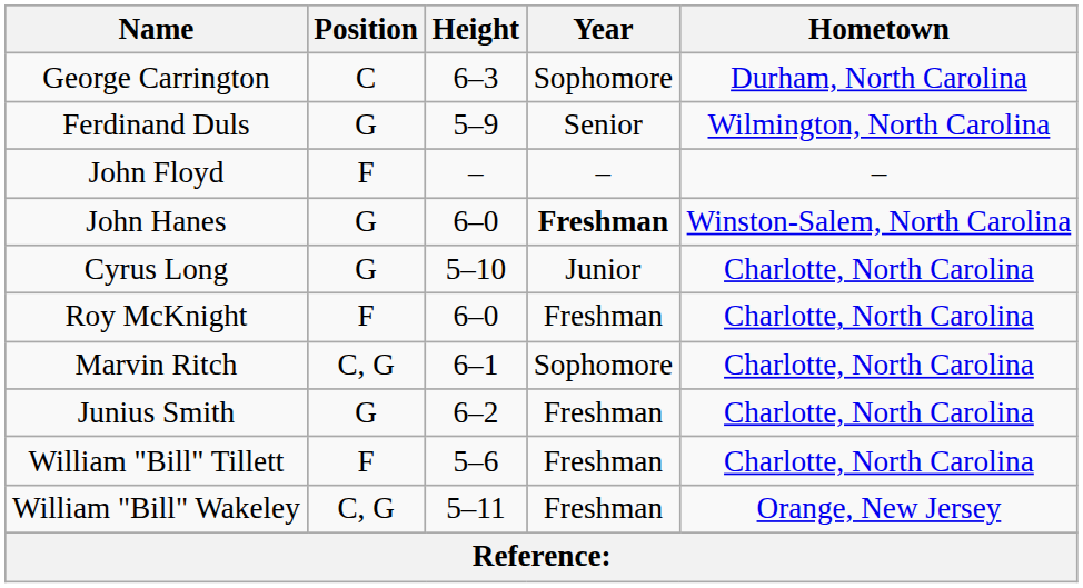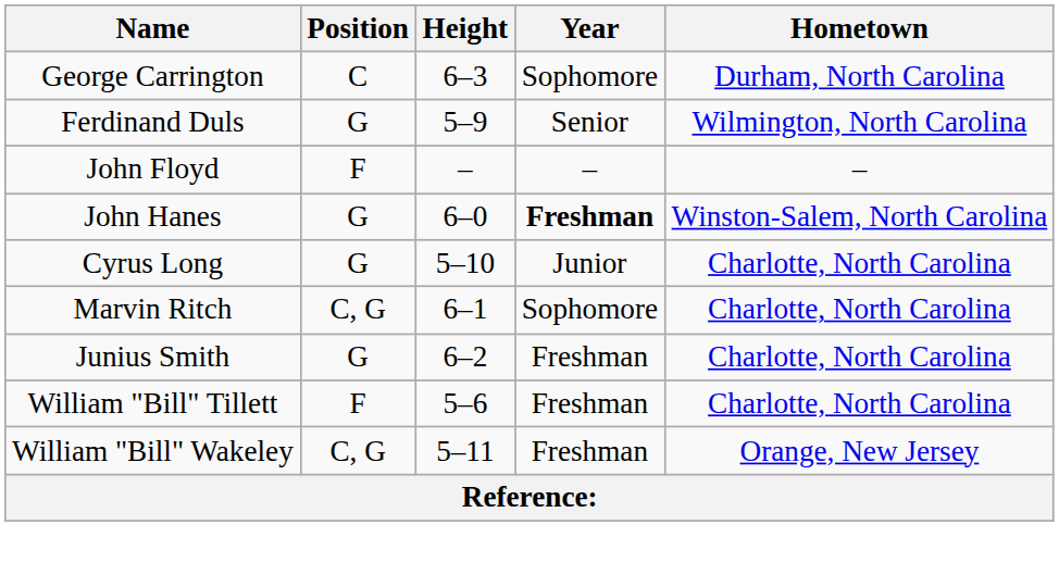 <table class="wikitable">
 <tr>
 <th>Name</th>
 <th>Position</th>
 <th>Height</th>
 <th>Year</th>
 <th>Hometown</th>
 </tr>
 <tr>
 <td style="text-align:center;">George Carrington</td>
 <td style="text-align:center;">C</td>
 <td style="text-align:center;">6–3</td>
 <td style="text-align:center;">Sophomore</td>
 <td style="text-align:center;"><a href='#'>Durham, North Carolina</a></td>
 </tr>
 <tr>
 <td style="text-align:center;">Ferdinand Duls</td>
 <td style="text-align:center;">G</td>
 <td style="text-align:center;">5–9</td>
 <td style="text-align:center;">Senior</td>
 <td style="text-align:center;"><a href='#'>Wilmington, North Carolina</a></td>
 </tr>
 <tr>
 <td style="text-align:center;">John Floyd</td>
 <td style="text-align:center;">F</td>
 <td style="text-align:center;">–</td>
 <td style="text-align:center;">–</td>
 <td style="text-align:center;">–</td>
 </tr>
 <tr>
 <td style="text-align:center;">John Hanes</td>
 <td style="text-align:center;">G</td>
 <td style="text-align:center;">6–0</td>
 <td style="text-align:center;"><strong>Freshman</strong></td>
 <td style="text-align:center;"><a href='#'>Winston-Salem, North Carolina</a></td>
 </tr>
 <tr>
 <td style="text-align:center;">Cyrus Long</td>
 <td style="text-align:center;">G</td>
 <td style="text-align:center;">5–10</td>
 <td style="text-align:center;">Junior</td>
 <td style="text-align:center;"><a href='#'>Charlotte, North Carolina</a></td>
 </tr>
 <tr>
-<td style="text-align:center;">Roy McKnight</td>
-<td style="text-align:center;">F</td>
-<td style="text-align:center;">6–0</td>
-<td style="text-align:center;">Freshman</td>
-<td style="text-align:center;"><a href='#'>Charlotte, North Carolina</a></td>
-</tr>
-<tr>
 <td style="text-align:center;">Marvin Ritch</td>
 <td style="text-align:center;">C, G</td>
 <td style="text-align:center;">6–1</td>
 <td style="text-align:center;">Sophomore</td>
 <td style="text-align:center;"><a href='#'>Charlotte, North Carolina</a></td>
 </tr>
 <tr>
 <td style="text-align:center;">Junius Smith</td>
 <td style="text-align:center;">G</td>
 <td style="text-align:center;">6–2</td>
 <td style="text-align:center;">Freshman</td>
 <td style="text-align:center;"><a href='#'>Charlotte, North Carolina</a></td>
 </tr>
 <tr>
 <td style="text-align:center;">William "Bill" Tillett</td>
 <td style="text-align:center;">F</td>
 <td style="text-align:center;">5–6</td>
 <td style="text-align:center;">Freshman</td>
 <td style="text-align:center;"><a href='#'>Charlotte, North Carolina</a></td>
 </tr>
 <tr>
 <td style="text-align:center;">William "Bill" Wakeley</td>
 <td style="text-align:center;">C, G</td>
 <td style="text-align:center;">5–11</td>
 <td style="text-align:center;">Freshman</td>
 <td style="text-align:center;"><a href='#'>Orange, New Jersey</a></td>
 </tr>
 <tr>
 <th style="text-align:center;" colspan="5">Reference:</th>
 </tr>
 </table>
